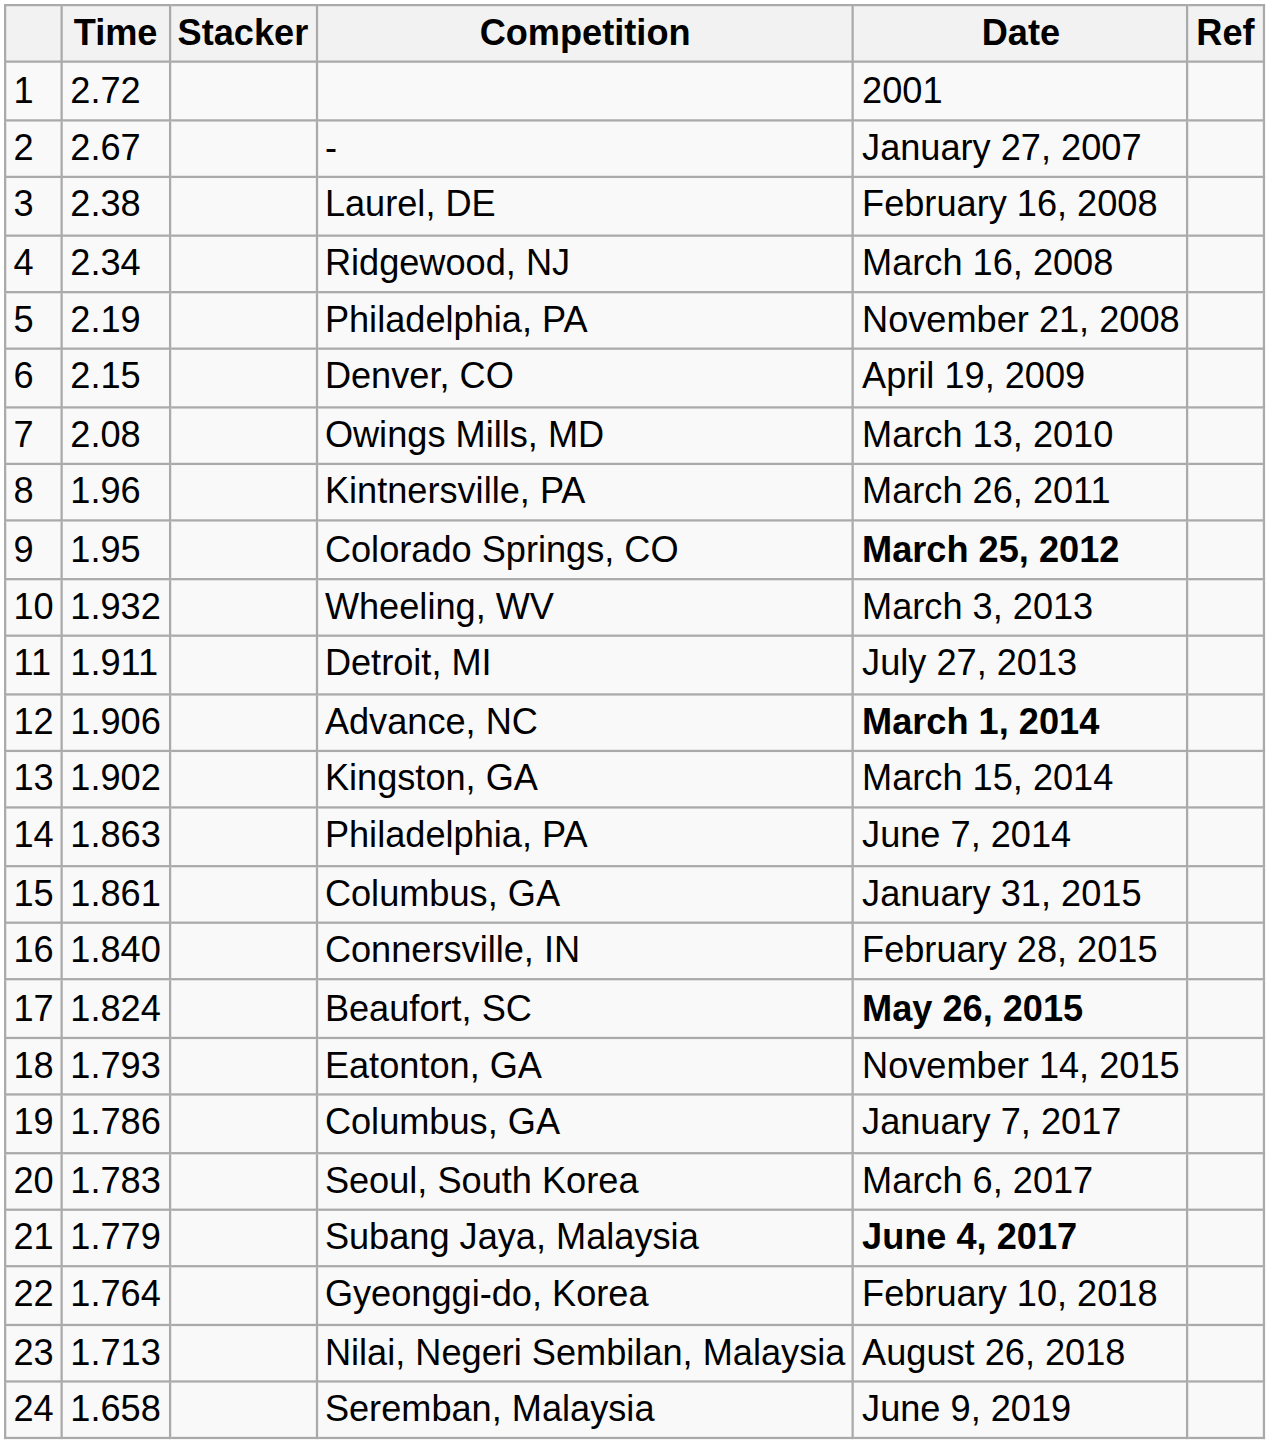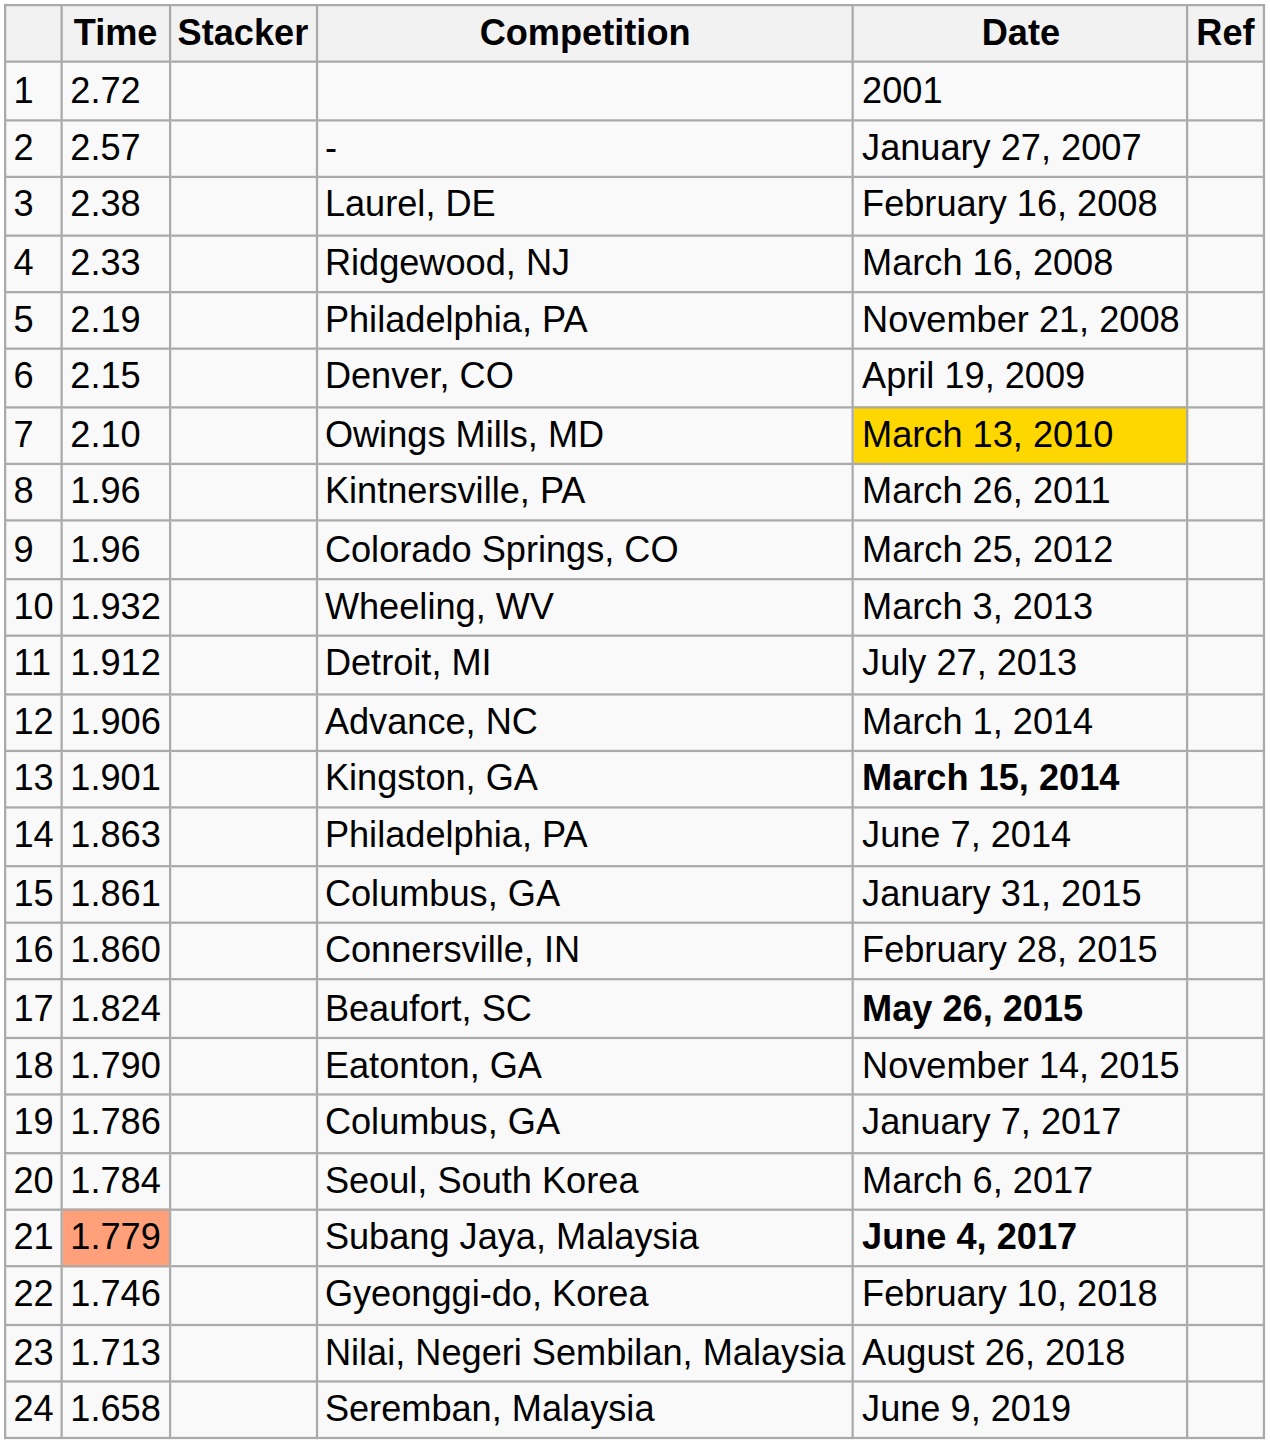 <table class="wikitable">
 <tr>
 <th></th>
 <th>Time</th>
 <th>Stacker</th>
 <th>Competition</th>
 <th>Date</th>
 <th>Ref</th>
 </tr>
 <tr>
 <td>1</td>
 <td>2.72</td>
 <td></td>
 <td></td>
 <td>2001</td>
 <td></td>
 </tr>
 <tr>
 <td>2</td>
-<td>2.67</td>
+<td>2.57</td>
 <td></td>
 <td>-</td>
 <td>January 27, 2007</td>
 <td></td>
 </tr>
 <tr>
 <td>3</td>
 <td>2.38</td>
 <td></td>
 <td>Laurel, DE</td>
 <td>February 16, 2008</td>
 <td></td>
 </tr>
 <tr>
 <td>4</td>
-<td>2.34</td>
+<td>2.33</td>
 <td></td>
 <td>Ridgewood, NJ</td>
 <td>March 16, 2008</td>
 <td></td>
 </tr>
 <tr>
 <td>5</td>
 <td>2.19</td>
 <td></td>
 <td>Philadelphia, PA</td>
 <td>November 21, 2008</td>
 <td></td>
 </tr>
 <tr>
 <td>6</td>
 <td>2.15</td>
 <td></td>
 <td>Denver, CO</td>
 <td>April 19, 2009</td>
 <td></td>
 </tr>
 <tr>
 <td>7</td>
-<td>2.08</td>
+<td>2.10</td>
 <td></td>
 <td>Owings Mills, MD</td>
-<td>March 13, 2010</td>
+<td style="background: gold;">March 13, 2010</td>
 <td></td>
 </tr>
 <tr>
 <td>8</td>
 <td>1.96</td>
 <td></td>
 <td>Kintnersville, PA</td>
 <td>March 26, 2011</td>
 <td></td>
 </tr>
 <tr>
 <td>9</td>
-<td>1.95</td>
+<td>1.96</td>
 <td></td>
 <td>Colorado Springs, CO</td>
-<td><strong>March 25, 2012</strong></td>
+<td>March 25, 2012</td>
 <td></td>
 </tr>
 <tr>
 <td>10</td>
 <td>1.932</td>
 <td></td>
 <td>Wheeling, WV</td>
 <td>March 3, 2013</td>
 <td></td>
 </tr>
 <tr>
 <td>11</td>
-<td>1.911</td>
+<td>1.912</td>
 <td></td>
 <td>Detroit, MI</td>
 <td>July 27, 2013</td>
 <td></td>
 </tr>
 <tr>
 <td>12</td>
 <td>1.906</td>
 <td></td>
 <td>Advance, NC</td>
-<td><strong>March 1, 2014</strong></td>
+<td>March 1, 2014</td>
 <td></td>
 </tr>
 <tr>
 <td>13</td>
-<td>1.902</td>
+<td>1.901</td>
 <td></td>
 <td>Kingston, GA</td>
-<td>March 15, 2014</td>
+<td><strong>March 15, 2014</strong></td>
 <td></td>
 </tr>
 <tr>
 <td>14</td>
 <td>1.863</td>
 <td></td>
 <td>Philadelphia, PA</td>
 <td>June 7, 2014</td>
 <td></td>
 </tr>
 <tr>
 <td>15</td>
 <td>1.861</td>
 <td></td>
 <td>Columbus, GA</td>
 <td>January 31, 2015</td>
 <td></td>
 </tr>
 <tr>
 <td>16</td>
-<td>1.840</td>
+<td>1.860</td>
 <td></td>
 <td>Connersville, IN</td>
 <td>February 28, 2015</td>
 <td></td>
 </tr>
 <tr>
 <td>17</td>
 <td>1.824</td>
 <td></td>
 <td>Beaufort, SC</td>
 <td><strong>May 26, 2015</strong></td>
 <td></td>
 </tr>
 <tr>
 <td>18</td>
-<td>1.793</td>
+<td>1.790</td>
 <td></td>
 <td>Eatonton, GA</td>
 <td>November 14, 2015</td>
 <td></td>
 </tr>
 <tr>
 <td>19</td>
 <td>1.786</td>
 <td></td>
 <td>Columbus, GA</td>
 <td>January 7, 2017</td>
 </tr>
 <tr>
 <td>20</td>
-<td>1.783</td>
+<td>1.784</td>
 <td></td>
 <td>Seoul, South Korea</td>
 <td>March 6, 2017</td>
 <td></td>
 </tr>
 <tr>
 <td>21</td>
-<td>1.779</td>
+<td style="background: lightsalmon;">1.779</td>
 <td></td>
 <td>Subang Jaya, Malaysia</td>
 <td><strong>June 4, 2017</strong></td>
 <td></td>
 </tr>
 <tr>
 <td>22</td>
-<td>1.764</td>
+<td>1.746</td>
 <td></td>
 <td>Gyeonggi-do, Korea</td>
 <td>February 10, 2018</td>
 <td></td>
 </tr>
 <tr>
 <td>23</td>
 <td>1.713</td>
 <td></td>
 <td>Nilai, Negeri Sembilan, Malaysia</td>
 <td>August 26, 2018</td>
 <td></td>
 </tr>
 <tr>
 <td>24</td>
 <td>1.658</td>
 <td></td>
 <td>Seremban, Malaysia</td>
 <td>June 9, 2019</td>
 <td></td>
 </tr>
 </table>
